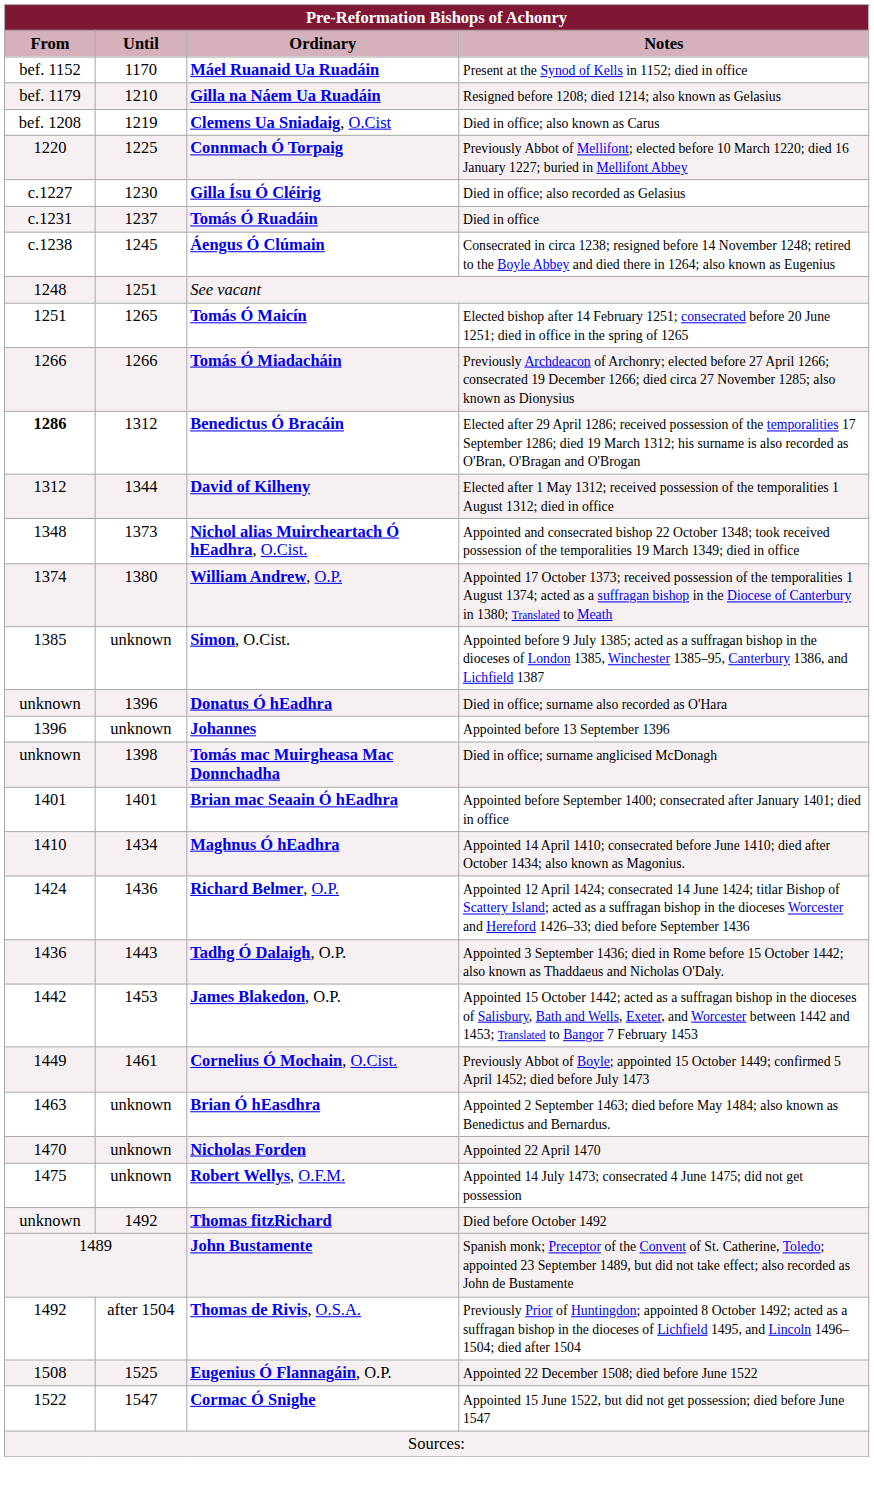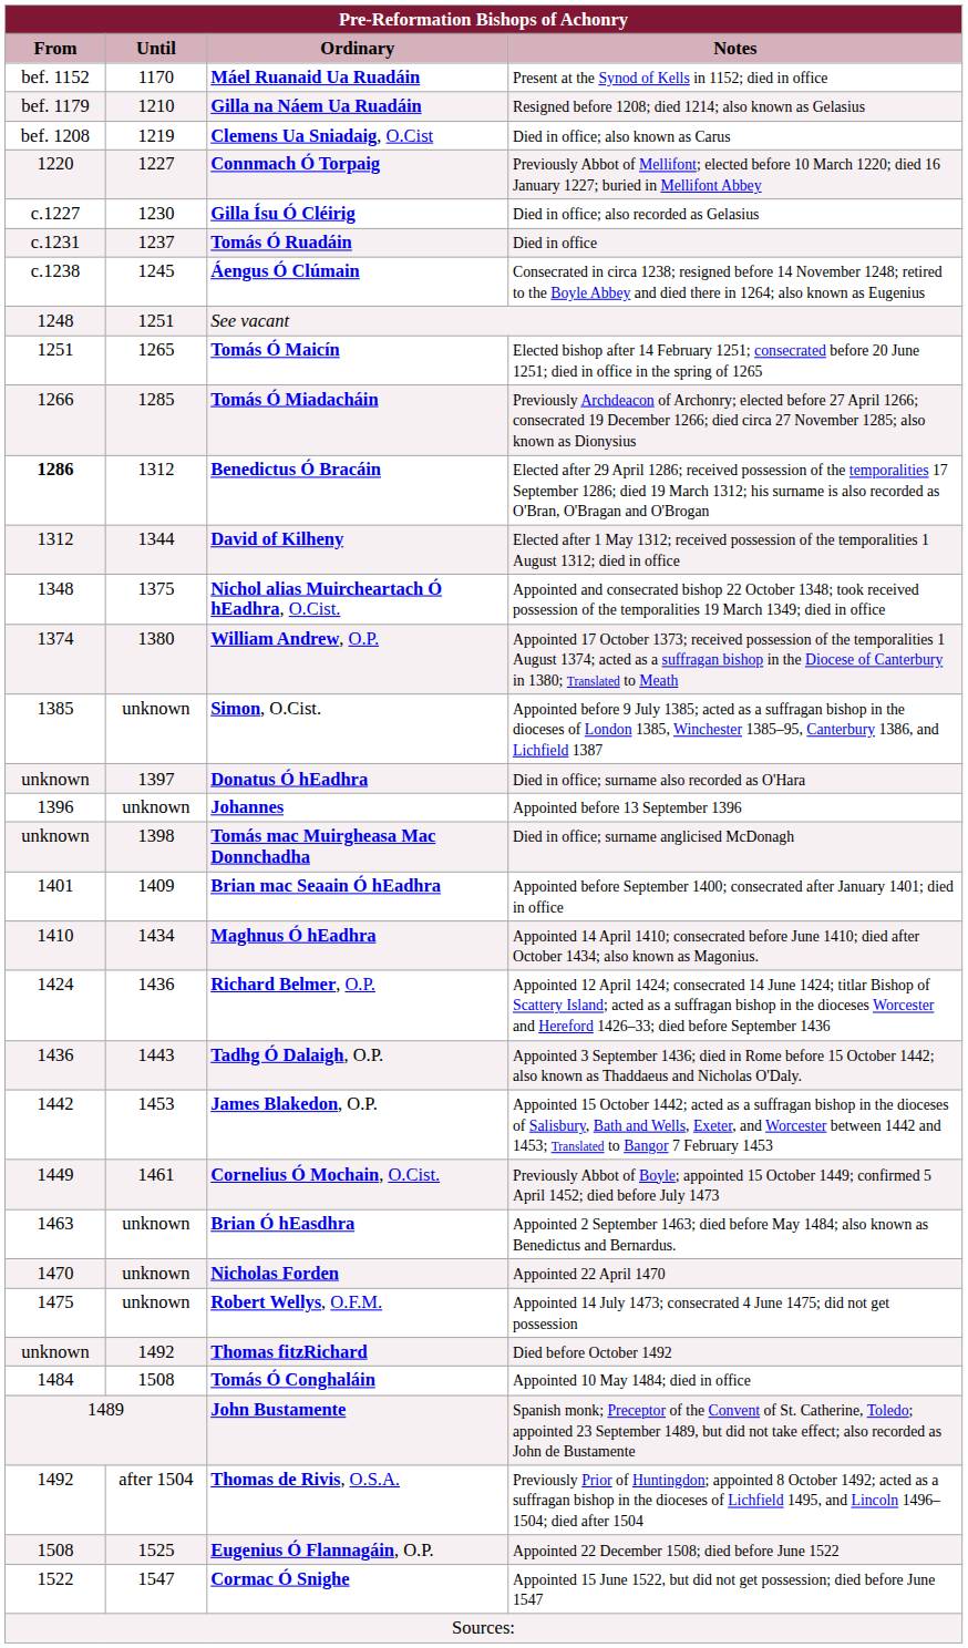 <table class="wikitable" style="width:95%;" border="1" cellpadding="2">
 <tr>
 <th colspan="4" style="background-color: #7F1734; color: white;">Pre-Reformation Bishops of Achonry</th>
 </tr>
 <tr align=top>
 <th style="background-color: #D4B1BB; width: 10%;">From</th>
 <th style="background-color: #D4B1BB; width: 10%;">Until</th>
 <th style="background-color: #D4B1BB; width: 30%;">Ordinary</th>
 <th style="background-color: #D4B1BB; width: 45%;">Notes</th>
 </tr>
 <tr valign=top bgcolor="white">
 <td align=center>bef. 1152</td>
 <td align=center>1170</td>
 <td><strong><a href='#'>Máel Ruanaid Ua Ruadáin</a></strong></td>
 <td><small>Present at the <a href='#'>Synod of Kells</a> in 1152; died in office</small></td>
 </tr>
 <tr valign=top bgcolor="#F7F0F2">
 <td align=center>bef. 1179</td>
 <td align=center>1210</td>
 <td><strong><a href='#'>Gilla na Náem Ua Ruadáin</a></strong></td>
 <td><small>Resigned before 1208; died 1214; also known as Gelasius</small></td>
 </tr>
 <tr valign=top bgcolor="white">
 <td align=center>bef. 1208</td>
 <td align=center>1219</td>
 <td><strong><a href='#'>Clemens Ua Sniadaig</a></strong>, <a href='#'>O.Cist</a></td>
 <td><small>Died in office; also known as Carus</small></td>
 </tr>
 <tr valign=top bgcolor="#F7F0F2">
 <td align=center>1220</td>
-<td align=center>1225</td>
+<td align=center>1227</td>
 <td><strong><a href='#'>Connmach Ó Torpaig</a></strong></td>
 <td><small>Previously Abbot of <a href='#'>Mellifont</a>; elected before 10 March 1220; died 16 January 1227; buried in <a href='#'>Mellifont Abbey</a></small></td>
 </tr>
 <tr valign=top bgcolor="white">
 <td align=center>c.1227</td>
 <td align=center>1230</td>
 <td><strong><a href='#'>Gilla Ísu Ó Cléirig</a></strong></td>
 <td><small>Died in office; also recorded as Gelasius</small></td>
 </tr>
 <tr valign=top bgcolor="#F7F0F2">
 <td align=center>c.1231</td>
 <td align=center>1237</td>
 <td><strong><a href='#'>Tomás Ó Ruadáin</a></strong></td>
 <td><small>Died in office</small></td>
 </tr>
 <tr valign=top bgcolor="white">
 <td align=center>c.1238</td>
 <td align=center>1245</td>
 <td><strong><a href='#'>Áengus Ó Clúmain</a></strong></td>
 <td><small>Consecrated in circa 1238; resigned before 14 November 1248; retired to the <a href='#'>Boyle Abbey</a> and died there in 1264; also known as Eugenius</small></td>
 </tr>
 <tr valign=top bgcolor="#F7F0F2">
 <td align=center>1248</td>
 <td align=center>1251</td>
 <td colspan=2><em>See vacant</em></td>
 </tr>
 <tr valign=top bgcolor="white">
 <td align=center>1251</td>
 <td align=center>1265</td>
 <td><strong><a href='#'>Tomás Ó Maicín</a></strong></td>
 <td><small>Elected bishop after 14 February 1251; <a href='#'>consecrated</a> before 20 June 1251; died in office in the spring of 1265</small></td>
 </tr>
 <tr valign=top bgcolor="#F7F0F2">
 <td align=center>1266</td>
-<td align=center>1266</td>
+<td align=center>1285</td>
 <td><strong><a href='#'>Tomás Ó Miadacháin</a></strong></td>
 <td><small>Previously <a href='#'>Archdeacon</a> of Archonry; elected before 27 April 1266; consecrated 19 December 1266; died circa 27 November 1285; also known as Dionysius</small></td>
 </tr>
 <tr valign=top bgcolor="white">
 <td align=center><strong>1286</strong></td>
 <td align=center>1312</td>
 <td><strong><a href='#'>Benedictus Ó Bracáin</a></strong></td>
 <td><small>Elected after 29 April 1286; received possession of the <a href='#'>temporalities</a> 17 September 1286; died 19 March 1312; his surname is also recorded as O'Bran, O'Bragan and O'Brogan</small></td>
 </tr>
 <tr valign=top bgcolor="#F7F0F2">
 <td align=center>1312</td>
 <td align=center>1344</td>
 <td><strong><a href='#'>David of Kilheny</a></strong></td>
 <td><small>Elected after 1 May 1312; received possession of the temporalities 1 August 1312; died in office</small></td>
 </tr>
 <tr valign=top bgcolor="white">
 <td align=center>1348</td>
-<td align=center>1373</td>
+<td align=center>1375</td>
 <td><strong><a href='#'>Nichol alias Muircheartach Ó hEadhra</a></strong>, <a href='#'>O.Cist.</a></td>
 <td><small>Appointed and consecrated bishop 22 October 1348; took received possession of the temporalities 19 March 1349; died in office</small></td>
 </tr>
 <tr valign=top bgcolor="#F7F0F2">
 <td align=center>1374</td>
 <td align=center>1380</td>
 <td><strong><a href='#'>William Andrew</a></strong>, <a href='#'>O.P.</a></td>
 <td><small>Appointed 17 October 1373; received possession of the temporalities 1 August 1374; acted as a <a href='#'>suffragan bishop</a> in the <a href='#'>Diocese of Canterbury</a> in 1380; <a href='#'><small>Translated</small></a> to <a href='#'>Meath</a></small></td>
 </tr>
 <tr valign=top bgcolor="white">
 <td align=center>1385</td>
 <td align=center>unknown</td>
 <td><strong><a href='#'>Simon</a></strong>, O.Cist.</td>
 <td><small>Appointed before 9 July 1385; acted as a suffragan bishop in the dioceses of <a href='#'>London</a> 1385, <a href='#'>Winchester</a> 1385–95, <a href='#'>Canterbury</a> 1386, and <a href='#'>Lichfield</a> 1387</small></td>
 </tr>
 <tr valign=top bgcolor="#F7F0F2">
 <td align=center>unknown</td>
-<td align=center>1396</td>
+<td align=center>1397</td>
 <td><strong><a href='#'>Donatus Ó hEadhra</a></strong></td>
 <td><small>Died in office; surname also recorded as O'Hara</small></td>
 </tr>
 <tr valign=top bgcolor="white">
 <td align=center>1396</td>
 <td align=center>unknown</td>
 <td><strong><a href='#'>Johannes</a></strong></td>
 <td><small>Appointed before 13 September 1396</small></td>
 </tr>
 <tr valign=top bgcolor="#F7F0F2">
 <td align=center>unknown</td>
 <td align=center>1398</td>
 <td><strong><a href='#'>Tomás mac Muirgheasa Mac Donnchadha</a></strong></td>
 <td><small>Died in office; surname anglicised McDonagh</small></td>
 </tr>
 <tr valign=top bgcolor="white">
 <td align=center>1401</td>
-<td align=center>1401</td>
+<td align=center>1409</td>
 <td><strong><a href='#'>Brian mac Seaain Ó hEadhra</a></strong></td>
 <td><small>Appointed before September 1400; consecrated after January 1401; died in office</small></td>
 </tr>
 <tr valign=top bgcolor="#F7F0F2">
 <td align=center>1410</td>
 <td align=center>1434</td>
 <td><strong><a href='#'>Maghnus Ó hEadhra</a></strong> </td>
 <td><small>Appointed 14 April 1410; consecrated before June 1410; died after October 1434; also known as Magonius.</small></td>
 </tr>
 <tr valign=top bgcolor="white">
 <td align=center>1424</td>
 <td align=center>1436</td>
 <td><strong><a href='#'>Richard Belmer</a></strong>, <a href='#'>O.P.</a> </td>
 <td><small>Appointed 12 April 1424; consecrated 14 June 1424; titlar Bishop of <a href='#'>Scattery Island</a>; acted as a suffragan bishop in the dioceses <a href='#'>Worcester</a> and <a href='#'>Hereford</a> 1426–33; died before September 1436</small></td>
 </tr>
 <tr valign=top bgcolor="#F7F0F2">
 <td align=center>1436</td>
 <td align=center>1443</td>
 <td><strong><a href='#'>Tadhg Ó Dalaigh</a></strong>, O.P.</td>
 <td><small>Appointed 3 September 1436; died in Rome before 15 October 1442; also known as Thaddaeus and Nicholas O'Daly.</small></td>
 </tr>
 <tr valign=top bgcolor="white">
 <td align=center>1442</td>
 <td align=center>1453</td>
 <td><strong><a href='#'>James Blakedon</a></strong>, O.P.</td>
 <td><small>Appointed 15 October 1442; acted as a suffragan bishop in the dioceses of <a href='#'>Salisbury</a>, <a href='#'>Bath and Wells</a>, <a href='#'>Exeter</a>, and <a href='#'>Worcester</a> between 1442 and 1453; <a href='#'><small>Translated</small></a> to <a href='#'>Bangor</a> 7 February 1453</small></td>
 </tr>
 <tr valign=top bgcolor="#F7F0F2">
 <td align=center>1449</td>
 <td align=center>1461</td>
 <td><strong><a href='#'>Cornelius Ó Mochain</a></strong>, <a href='#'>O.Cist.</a></td>
 <td><small>Previously Abbot of <a href='#'>Boyle</a>; appointed 15 October 1449; confirmed 5 April 1452; died before July 1473</small></td>
 </tr>
 <tr valign=top bgcolor="white">
 <td align=center>1463</td>
 <td align=center>unknown</td>
 <td><strong><a href='#'>Brian Ó hEasdhra</a></strong></td>
 <td><small>Appointed 2 September 1463; died before May 1484; also known as Benedictus and Bernardus.</small></td>
 </tr>
 <tr valign=top bgcolor="#F7F0F2">
 <td align=center>1470</td>
 <td align=center>unknown</td>
 <td><strong><a href='#'>Nicholas Forden</a></strong></td>
 <td><small>Appointed 22 April 1470</small></td>
 </tr>
 <tr valign=top bgcolor="white">
 <td align=center>1475</td>
 <td align=center>unknown</td>
 <td><strong><a href='#'>Robert Wellys</a></strong>, <a href='#'>O.F.M.</a></td>
 <td><small>Appointed 14 July 1473; consecrated 4 June 1475; did not get possession</small></td>
 </tr>
 <tr valign=top bgcolor="#F7F0F2">
 <td align=center>unknown</td>
 <td align=center>1492</td>
 <td><strong><a href='#'>Thomas fitzRichard</a></strong></td>
 <td><small>Died before October 1492</small></td>
 </tr>
+<tr valign=top bgcolor="white">
+<td align=center>1484</td>
+<td align=center>1508</td>
+<td><strong><a href='#'>Tomás Ó Conghaláin</a></strong></td>
+<td><small>Appointed 10 May 1484; died in office</small></td>
+</tr>
 <tr valign=top bgcolor="#F7F0F2">
 <td colspan=2 align=center>1489</td>
 <td><strong><a href='#'>John Bustamente</a></strong></td>
 <td><small>Spanish monk; <a href='#'>Preceptor</a> of the <a href='#'>Convent</a> of St. Catherine, <a href='#'>Toledo</a>; appointed 23 September 1489, but did not take effect; also recorded as John de Bustamente</small></td>
 </tr>
 <tr valign=top bgcolor="white">
 <td align=center>1492</td>
 <td align=center>after 1504</td>
 <td><strong><a href='#'>Thomas de Rivis</a></strong>, <a href='#'>O.S.A.</a></td>
 <td><small>Previously <a href='#'>Prior</a> of <a href='#'>Huntingdon</a>; appointed 8 October 1492; acted as a suffragan bishop in the dioceses of <a href='#'>Lichfield</a> 1495, and <a href='#'>Lincoln</a> 1496–1504; died after 1504</small></td>
 </tr>
 <tr valign=top bgcolor="#F7F0F2">
 <td align=center>1508</td>
 <td align=center>1525</td>
 <td><strong><a href='#'>Eugenius Ó Flannagáin</a></strong>, O.P.</td>
 <td><small>Appointed 22 December 1508; died before June 1522</small></td>
 </tr>
 <tr valign=top bgcolor="white">
 <td align=center>1522</td>
 <td align=center>1547</td>
 <td><strong><a href='#'>Cormac Ó Snighe</a></strong></td>
 <td><small>Appointed 15 June 1522, but did not get possession; died before June 1547</small></td>
 </tr>
 <tr valign=top bgcolor="#F7F0F2">
 <td colspan="4" style="text-align: center;">Sources:</td>
 </tr>
 </table>
